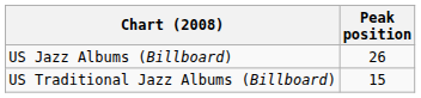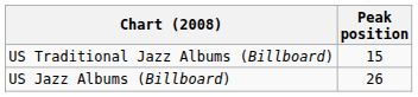 <table class="wikitable sortable">
 <tr>
 <th>Chart (2008)</th>
 <th>Peak<br>position</th>
 </tr>
 <tr>
+<td>US Traditional Jazz Albums (<em>Billboard</em>)</td>
+<td align="center">15</td>
+</tr>
+<tr>
 <td>US Jazz Albums (<em>Billboard</em>)</td>
 <td align="center">26</td>
 </tr>
-<tr>
-<td>US Traditional Jazz Albums (<em>Billboard</em>)</td>
-<td align="center">15</td>
-</tr>
 </table>
